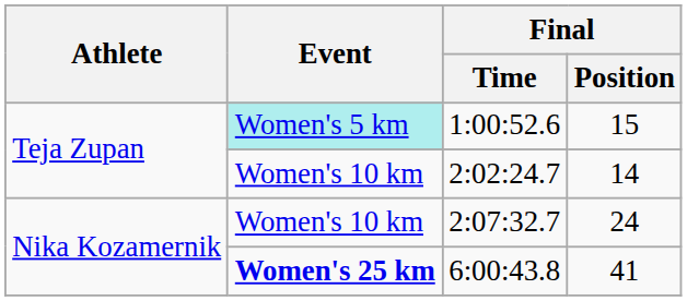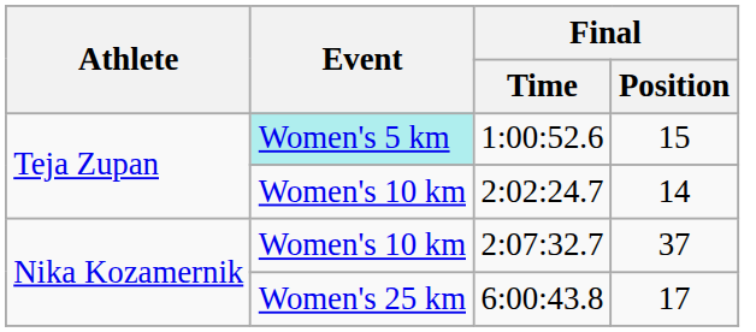 <table class="wikitable" border="1" style="font-size:90%">
 <tr>
 <th rowspan=2>Athlete</th>
 <th rowspan=2>Event</th>
 <th colspan=2>Final</th>
 </tr>
 <tr>
 <th>Time</th>
 <th>Position</th>
 </tr>
 <tr>
 <td rowspan=2><a href='#'>Teja Zupan</a></td>
 <td style="background: paleturquoise;"><a href='#'>Women's 5 km</a></td>
 <td align=center>1:00:52.6</td>
 <td align=center>15</td>
 </tr>
 <tr>
 <td><a href='#'>Women's 10 km</a></td>
 <td align=center>2:02:24.7</td>
 <td align=center>14</td>
 </tr>
 <tr>
 <td rowspan=2><a href='#'>Nika Kozamernik</a></td>
 <td><a href='#'>Women's 10 km</a></td>
 <td align=center>2:07:32.7</td>
-<td align=center>24</td>
+<td align=center>37</td>
 </tr>
 <tr>
-<td><strong><a href='#'>Women's 25 km</a></strong></td>
+<td><a href='#'>Women's 25 km</a></td>
 <td align=center>6:00:43.8</td>
-<td align=center>41</td>
+<td align=center>17</td>
 </tr>
 </table>
